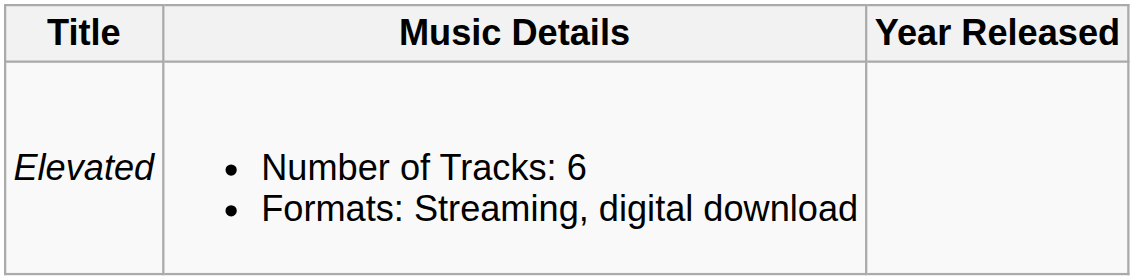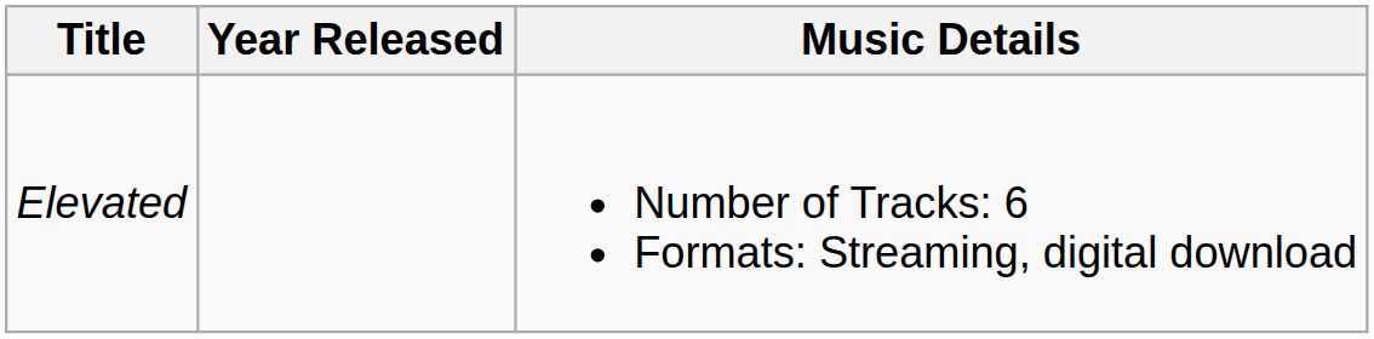 <table class="wikitable">
 <tr>
 <th>Title</th>
+<th>Year Released</th>
 <th>Music Details</th>
-<th>Year Released</th>
 </tr>
 <tr>
 <td><em>Elevated</em></td>
+<td></td>
 <td><br><ul><li>Number of Tracks: 6</li><li>Formats: Streaming, digital download</li></ul></td>
-<td></td>
 </tr>
 </table>
